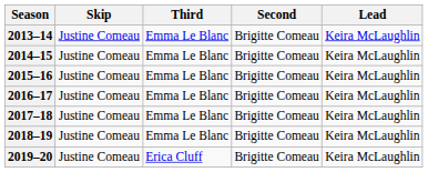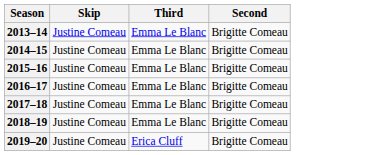 <table class="wikitable">
 <tr>
 <th scope="col">Season</th>
 <th scope="col">Skip</th>
 <th scope="col">Third</th>
 <th scope="col">Second</th>
-<th scope="col">Lead</th>
 </tr>
 <tr>
 <th scope="row">2013–14</th>
 <td><a href='#'>Justine Comeau</a></td>
 <td><a href='#'>Emma Le Blanc</a></td>
 <td>Brigitte Comeau</td>
-<td><a href='#'>Keira McLaughlin</a></td>
 </tr>
 <tr>
 <th scope="row">2014–15</th>
 <td>Justine Comeau</td>
 <td>Emma Le Blanc</td>
 <td>Brigitte Comeau</td>
-<td>Keira McLaughlin</td>
 </tr>
 <tr>
 <th scope="row">2015–16</th>
 <td>Justine Comeau</td>
 <td>Emma Le Blanc</td>
 <td>Brigitte Comeau</td>
-<td>Keira McLaughlin</td>
 </tr>
 <tr>
 <th scope="row">2016–17</th>
 <td>Justine Comeau</td>
 <td>Emma Le Blanc</td>
 <td>Brigitte Comeau</td>
-<td>Keira McLaughlin</td>
 </tr>
 <tr>
 <th scope="row">2017–18</th>
 <td>Justine Comeau</td>
 <td>Emma Le Blanc</td>
 <td>Brigitte Comeau</td>
-<td>Keira McLaughlin</td>
 </tr>
 <tr>
 <th scope="row">2018–19</th>
 <td>Justine Comeau</td>
 <td>Emma Le Blanc</td>
 <td>Brigitte Comeau</td>
-<td>Keira McLaughlin</td>
 </tr>
 <tr>
 <th scope="row">2019–20</th>
 <td>Justine Comeau</td>
 <td><a href='#'>Erica Cluff</a></td>
 <td>Brigitte Comeau</td>
-<td>Keira McLaughlin</td>
 </tr>
 </table>
